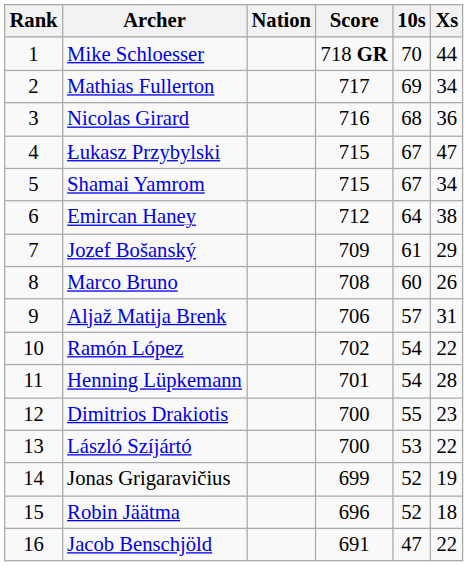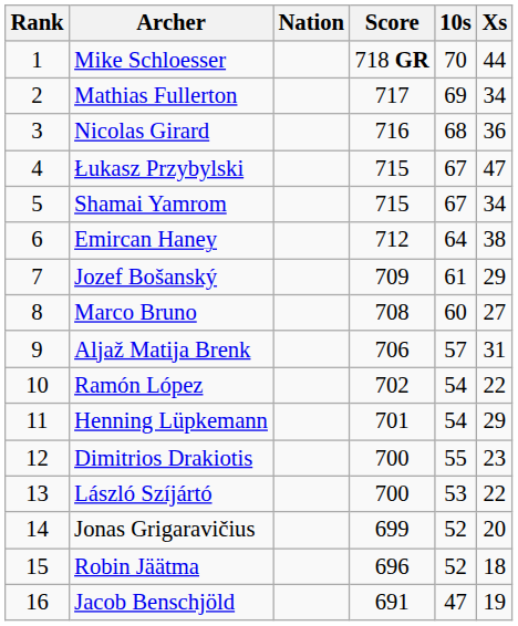 <table class="wikitable sortable" style="text-align:center">
 <tr>
 <th>Rank</th>
 <th>Archer</th>
 <th>Nation</th>
 <th>Score</th>
 <th>10s</th>
 <th>Xs</th>
 </tr>
 <tr>
 <td>1</td>
 <td align=left><a href='#'>Mike Schloesser</a></td>
 <td align=left></td>
 <td>718 <strong>GR</strong></td>
 <td>70</td>
 <td>44</td>
 </tr>
 <tr>
 <td>2</td>
 <td align=left><a href='#'>Mathias Fullerton</a></td>
 <td align=left></td>
 <td>717</td>
 <td>69</td>
 <td>34</td>
 </tr>
 <tr>
 <td>3</td>
 <td align=left><a href='#'>Nicolas Girard</a></td>
 <td align=left></td>
 <td>716</td>
 <td>68</td>
 <td>36</td>
 </tr>
 <tr>
 <td>4</td>
 <td align=left><a href='#'>Łukasz Przybylski</a></td>
 <td align=left></td>
 <td>715</td>
 <td>67</td>
 <td>47</td>
 </tr>
 <tr>
 <td>5</td>
 <td align=left><a href='#'>Shamai Yamrom</a></td>
 <td align=left></td>
 <td>715</td>
 <td>67</td>
 <td>34</td>
 </tr>
 <tr>
 <td>6</td>
 <td align=left><a href='#'>Emircan Haney</a></td>
 <td align=left></td>
 <td>712</td>
 <td>64</td>
 <td>38</td>
 </tr>
 <tr>
 <td>7</td>
 <td align=left><a href='#'>Jozef Bošanský</a></td>
 <td align=left></td>
 <td>709</td>
 <td>61</td>
 <td>29</td>
 </tr>
 <tr>
 <td>8</td>
 <td align=left><a href='#'>Marco Bruno</a></td>
 <td align=left></td>
 <td>708</td>
 <td>60</td>
-<td>26</td>
+<td>27</td>
 </tr>
 <tr>
 <td>9</td>
 <td align=left><a href='#'>Aljaž Matija Brenk</a></td>
 <td align=left></td>
 <td>706</td>
 <td>57</td>
 <td>31</td>
 </tr>
 <tr>
 <td>10</td>
 <td align=left><a href='#'>Ramón López</a></td>
 <td align=left></td>
 <td>702</td>
 <td>54</td>
 <td>22</td>
 </tr>
 <tr>
 <td>11</td>
 <td align=left><a href='#'>Henning Lüpkemann</a></td>
 <td align=left></td>
 <td>701</td>
 <td>54</td>
-<td>28</td>
+<td>29</td>
 </tr>
 <tr>
 <td>12</td>
 <td align=left><a href='#'>Dimitrios Drakiotis</a></td>
 <td align=left></td>
 <td>700</td>
 <td>55</td>
 <td>23</td>
 </tr>
 <tr>
 <td>13</td>
 <td align=left><a href='#'>László Szíjártó</a></td>
 <td align=left></td>
 <td>700</td>
 <td>53</td>
 <td>22</td>
 </tr>
 <tr>
 <td>14</td>
 <td align=left>Jonas Grigaravičius</td>
 <td align=left></td>
 <td>699</td>
 <td>52</td>
-<td>19</td>
+<td>20</td>
 </tr>
 <tr>
 <td>15</td>
 <td align=left><a href='#'>Robin Jäätma</a></td>
 <td align=left></td>
 <td>696</td>
 <td>52</td>
 <td>18</td>
 </tr>
 <tr>
 <td>16</td>
 <td align=left><a href='#'>Jacob Benschjöld</a></td>
 <td align=left></td>
 <td>691</td>
 <td>47</td>
-<td>22</td>
+<td>19</td>
 </tr>
 </table>
